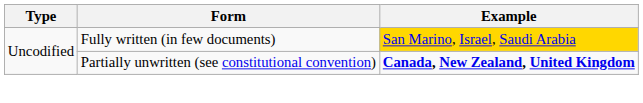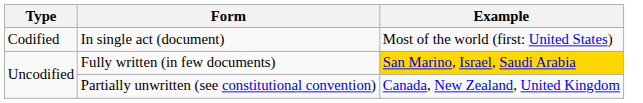 <table class="wikitable">
 <tr>
 <th>Type</th>
 <th>Form</th>
 <th>Example</th>
+</tr>
+<tr>
+<td>Codified</td>
+<td>In single act (document)</td>
+<td>Most of the world (first: <a href='#'>United States</a>)</td>
 </tr>
 <tr>
 <td rowspan=2>Uncodified</td>
 <td>Fully written (in few documents)</td>
 <td style="background: gold;"><a href='#'>San Marino</a>, <a href='#'>Israel</a>, <a href='#'>Saudi Arabia</a></td>
 </tr>
 <tr>
 <td>Partially unwritten (see <a href='#'>constitutional convention</a>)</td>
-<td><strong><a href='#'>Canada</a>, <a href='#'>New Zealand</a>, <a href='#'>United Kingdom</a></strong></td>
+<td><a href='#'>Canada</a>, <a href='#'>New Zealand</a>, <a href='#'>United Kingdom</a></td>
 </tr>
 </table>
